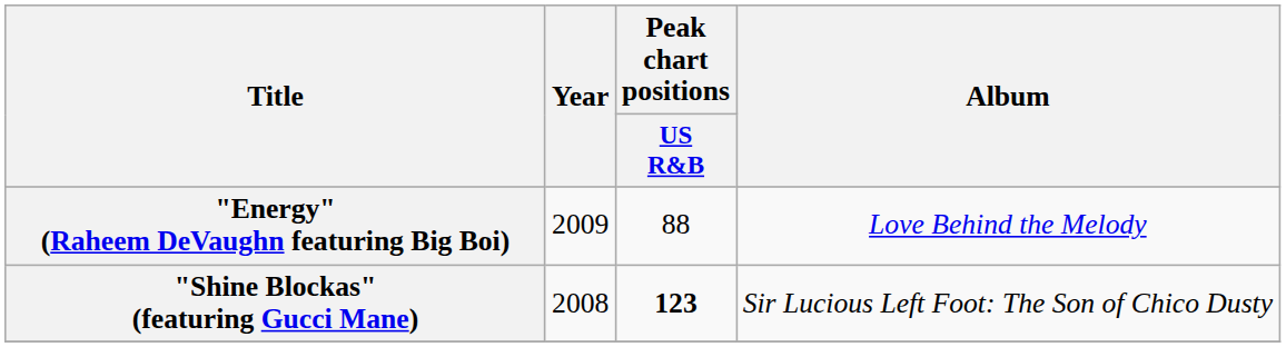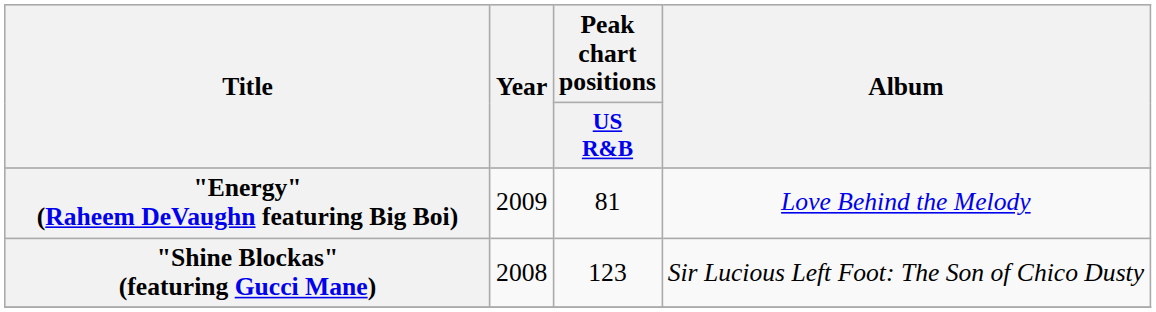 <table class="wikitable plainrowheaders" style="text-align:center;" border="1">
 <tr>
 <th scope="col" rowspan="2" style="width:18.5em;">Title</th>
 <th scope="col" rowspan="2">Year</th>
 <th scope="col" colspan="1">Peak chart positions</th>
 <th scope="col" rowspan="2">Album</th>
 </tr>
 <tr>
 <th scope="col" style="width:3em;font-size:90%;"><a href='#'>US<br>R&B</a><br></th>
 </tr>
 <tr>
 <th scope="row">"Energy"<br><span>(<a href='#'>Raheem DeVaughn</a> featuring Big Boi)</span></th>
 <td>2009</td>
-<td>88</td>
+<td>81</td>
 <td><em><a href='#'>Love Behind the Melody</a></em></td>
 </tr>
 <tr>
 <th scope="row">"Shine Blockas"<br><span>(featuring <a href='#'>Gucci Mane</a>)</span></th>
 <td>2008</td>
-<td><strong>123</strong></td>
+<td>123</td>
 <td><em>Sir Lucious Left Foot: The Son of Chico Dusty</em></td>
 </tr>
 <tr>
 </tr>
 </table>
